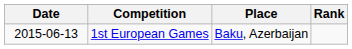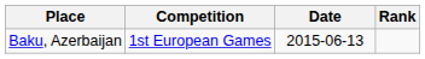 <table class="wikitable">
 <tr>
+<th>Place</th>
+<th>Competition</th>
 <th>Date</th>
-<th>Competition</th>
-<th>Place</th>
 <th>Rank</th>
 </tr>
 <tr>
+<td><a href='#'>Baku</a>, Azerbaijan</td>
+<td><a href='#'>1st European Games</a></td>
 <td style="text-align:right">  2015-06-13  </td>
-<td><a href='#'>1st European Games</a></td>
-<td><a href='#'>Baku</a>, Azerbaijan</td>
 <td style="text-align:right"></td>
 </tr>
 </table>
